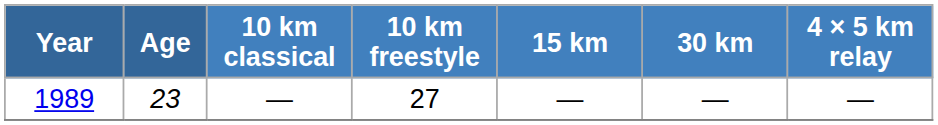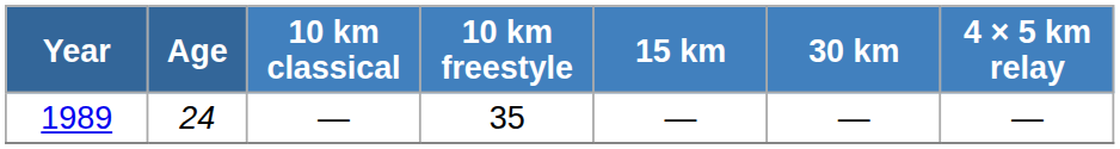 <table class="wikitable" style="font-size:95%; text-align:center; border:grey solid 1px; border-collapse:collapse; background:#ffffff;">
 <tr>
 <th style="background-color:#369; color:white; width:60px;"> Year </th>
 <th style="background-color:#369; color:white; width:40px;"> Age </th>
 <th style="background-color:#4180be; color:white; width:75px;"> 10 km <br> classical </th>
 <th style="background-color:#4180be; color:white; width:75px;"> 10 km <br> freestyle </th>
 <th style="background-color:#4180be; color:white; width:75px;"> 15 km </th>
 <th style="background-color:#4180be; color:white; width:75px;"> 30 km </th>
 <th style="background-color:#4180be; color:white; width:75px;"> 4 × 5 km <br> relay </th>
 </tr>
 <tr>
 <td><a href='#'>1989</a></td>
-<td><em>23</em></td>
+<td><em>24</em></td>
 <td>—</td>
-<td>27</td>
+<td>35</td>
 <td>—</td>
 <td>—</td>
 <td>—</td>
 </tr>
 <tr>
 </tr>
 </table>
